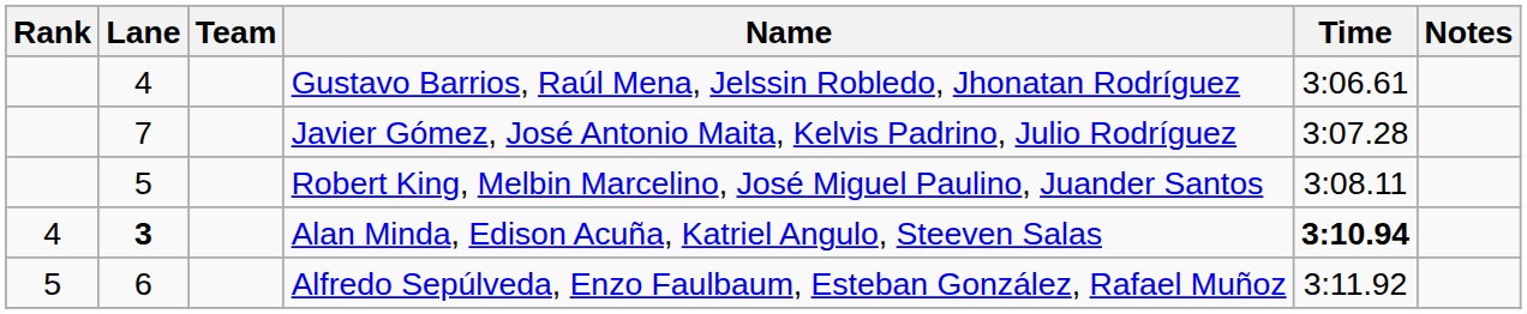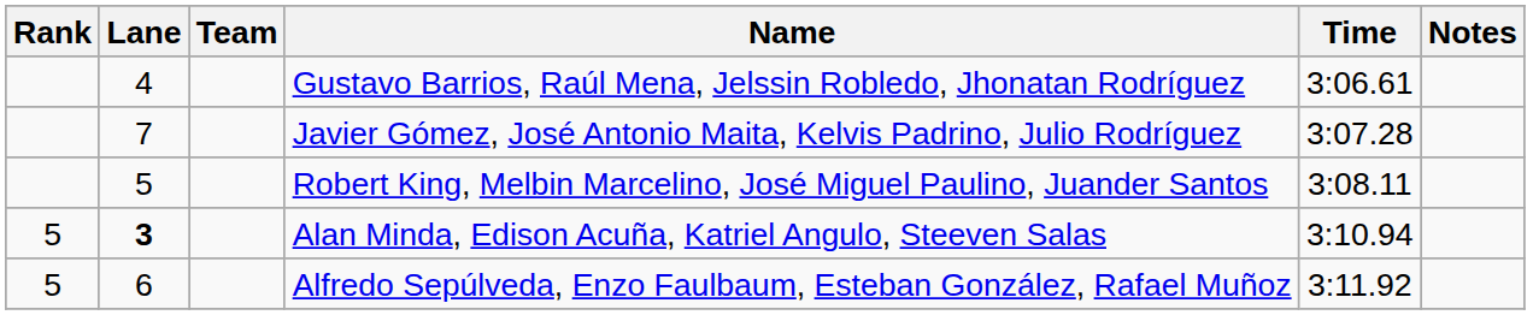 <table class="wikitable sortable" style="text-align:center;font-size:95%">
 <tr>
 <th>Rank</th>
 <th>Lane</th>
 <th>Team</th>
 <th>Name</th>
 <th>Time</th>
 <th>Notes</th>
 </tr>
 <tr>
 <td></td>
 <td>4</td>
 <td align=left></td>
 <td align=left><a href='#'>Gustavo Barrios</a>, <a href='#'>Raúl Mena</a>, <a href='#'>Jelssin Robledo</a>, <a href='#'>Jhonatan Rodríguez</a></td>
 <td>3:06.61</td>
 <td></td>
 </tr>
 <tr>
 <td></td>
 <td>7</td>
 <td align=left></td>
 <td align=left><a href='#'>Javier Gómez</a>, <a href='#'>José Antonio Maita</a>, <a href='#'>Kelvis Padrino</a>, <a href='#'>Julio Rodríguez</a></td>
 <td>3:07.28</td>
 <td></td>
 </tr>
 <tr>
 <td></td>
 <td>5</td>
 <td align=left></td>
 <td align=left><a href='#'>Robert King</a>, <a href='#'>Melbin Marcelino</a>, <a href='#'>José Miguel Paulino</a>, <a href='#'>Juander Santos</a></td>
 <td>3:08.11</td>
 <td></td>
 </tr>
 <tr>
-<td>4</td>
+<td>5</td>
 <td><strong>3</strong></td>
 <td align=left></td>
 <td align=left><a href='#'>Alan Minda</a>, <a href='#'>Edison Acuña</a>, <a href='#'>Katriel Angulo</a>, <a href='#'>Steeven Salas</a></td>
-<td><strong>3:10.94</strong></td>
+<td>3:10.94</td>
 <td></td>
 </tr>
 <tr>
 <td>5</td>
 <td>6</td>
 <td align=left></td>
 <td align=left><a href='#'>Alfredo Sepúlveda</a>, <a href='#'>Enzo Faulbaum</a>, <a href='#'>Esteban González</a>, <a href='#'>Rafael Muñoz</a></td>
 <td>3:11.92</td>
 <td></td>
 </tr>
 </table>
